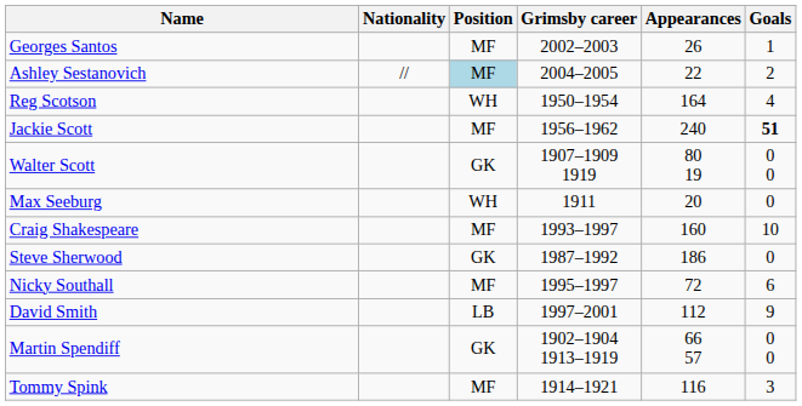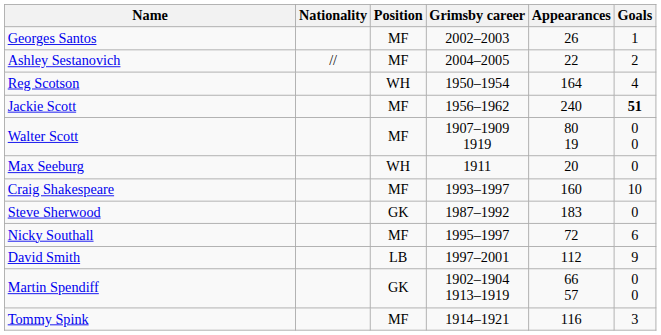 <table class="wikitable" style="text-align: center;">
 <tr>
 <th style="width:20em">Name</th>
 <th>Nationality</th>
 <th>Position</th>
 <th>Grimsby career</th>
 <th>Appearances</th>
 <th>Goals</th>
 </tr>
 <tr>
 <td align="left"><a href='#'>Georges Santos</a></td>
 <td></td>
 <td>MF</td>
 <td>2002–2003</td>
 <td>26</td>
 <td>1</td>
 </tr>
 <tr>
 <td align="left"><a href='#'>Ashley Sestanovich</a></td>
 <td>//</td>
-<td style="background: lightblue;">MF</td>
+<td>MF</td>
 <td>2004–2005</td>
 <td>22</td>
 <td>2</td>
 </tr>
 <tr>
 <td align="left"><a href='#'>Reg Scotson</a></td>
 <td></td>
 <td>WH</td>
 <td>1950–1954</td>
 <td>164</td>
 <td>4</td>
 </tr>
 <tr>
 <td align="left"><a href='#'>Jackie Scott</a></td>
 <td></td>
 <td>MF</td>
 <td>1956–1962</td>
 <td>240</td>
 <td><strong>51</strong></td>
 </tr>
 <tr>
 <td align="left"><a href='#'>Walter Scott</a></td>
 <td></td>
-<td>GK</td>
+<td>MF</td>
 <td>1907–1909<br>1919</td>
 <td>80<br>19</td>
 <td>0<br>0</td>
 </tr>
 <tr>
 <td align="left"><a href='#'>Max Seeburg</a></td>
 <td></td>
 <td>WH</td>
 <td>1911</td>
 <td>20</td>
 <td>0</td>
 </tr>
 <tr>
 <td align="left"><a href='#'>Craig Shakespeare</a></td>
 <td></td>
 <td>MF</td>
 <td>1993–1997</td>
 <td>160</td>
 <td>10</td>
 </tr>
 <tr>
 <td align="left"><a href='#'>Steve Sherwood</a></td>
 <td></td>
 <td>GK</td>
 <td>1987–1992</td>
-<td>186</td>
+<td>183</td>
 <td>0</td>
 </tr>
 <tr>
 <td align="left"><a href='#'>Nicky Southall</a></td>
 <td></td>
 <td>MF</td>
 <td>1995–1997</td>
 <td>72</td>
 <td>6</td>
 </tr>
 <tr>
 <td align="left"><a href='#'>David Smith</a></td>
 <td></td>
 <td>LB</td>
 <td>1997–2001</td>
 <td>112</td>
 <td>9</td>
 </tr>
 <tr>
 <td align="left"><a href='#'>Martin Spendiff</a></td>
 <td></td>
 <td>GK</td>
 <td>1902–1904<br>1913–1919</td>
 <td>66<br>57</td>
 <td>0<br>0</td>
 </tr>
 <tr>
 <td align="left"><a href='#'>Tommy Spink</a></td>
 <td></td>
 <td>MF</td>
 <td>1914–1921</td>
 <td>116</td>
 <td>3</td>
 </tr>
 </table>
